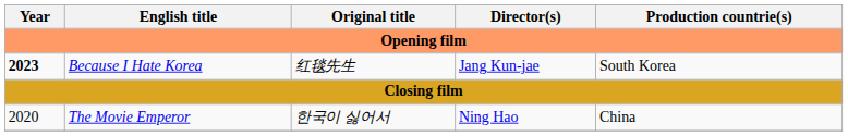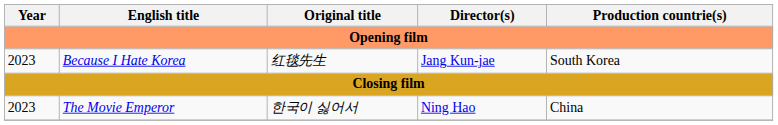 <table class="sortable wikitable" style="width:100%; margin-bottom:4px" cellpadding="5">
 <tr>
 <th scope="col">Year</th>
 <th scope="col">English title</th>
 <th scope="col">Original title</th>
 <th scope="col">Director(s)</th>
 <th scope="col">Production countrie(s)</th>
 </tr>
 <tr>
 <th colspan="5" style="background:#FF9966"><strong>Opening film</strong></th>
 </tr>
 <tr>
-<td><strong>2023</strong></td>
+<td>2023</td>
 <td><em><a href='#'>Because I Hate Korea</a></em></td>
 <td><em>红毯先生</em></td>
 <td><a href='#'>Jang Kun-jae</a></td>
 <td>South Korea</td>
 </tr>
 <tr>
 <th colspan="5" style="background:#DAA520"><strong>Closing film</strong></th>
 </tr>
 <tr>
-<td>2020</td>
+<td>2023</td>
 <td><em><a href='#'>The Movie Emperor</a></em></td>
 <td><em>한국이 싫어서</em></td>
 <td><a href='#'>Ning Hao</a></td>
 <td>China</td>
 </tr>
 <tr>
 </tr>
 </table>
